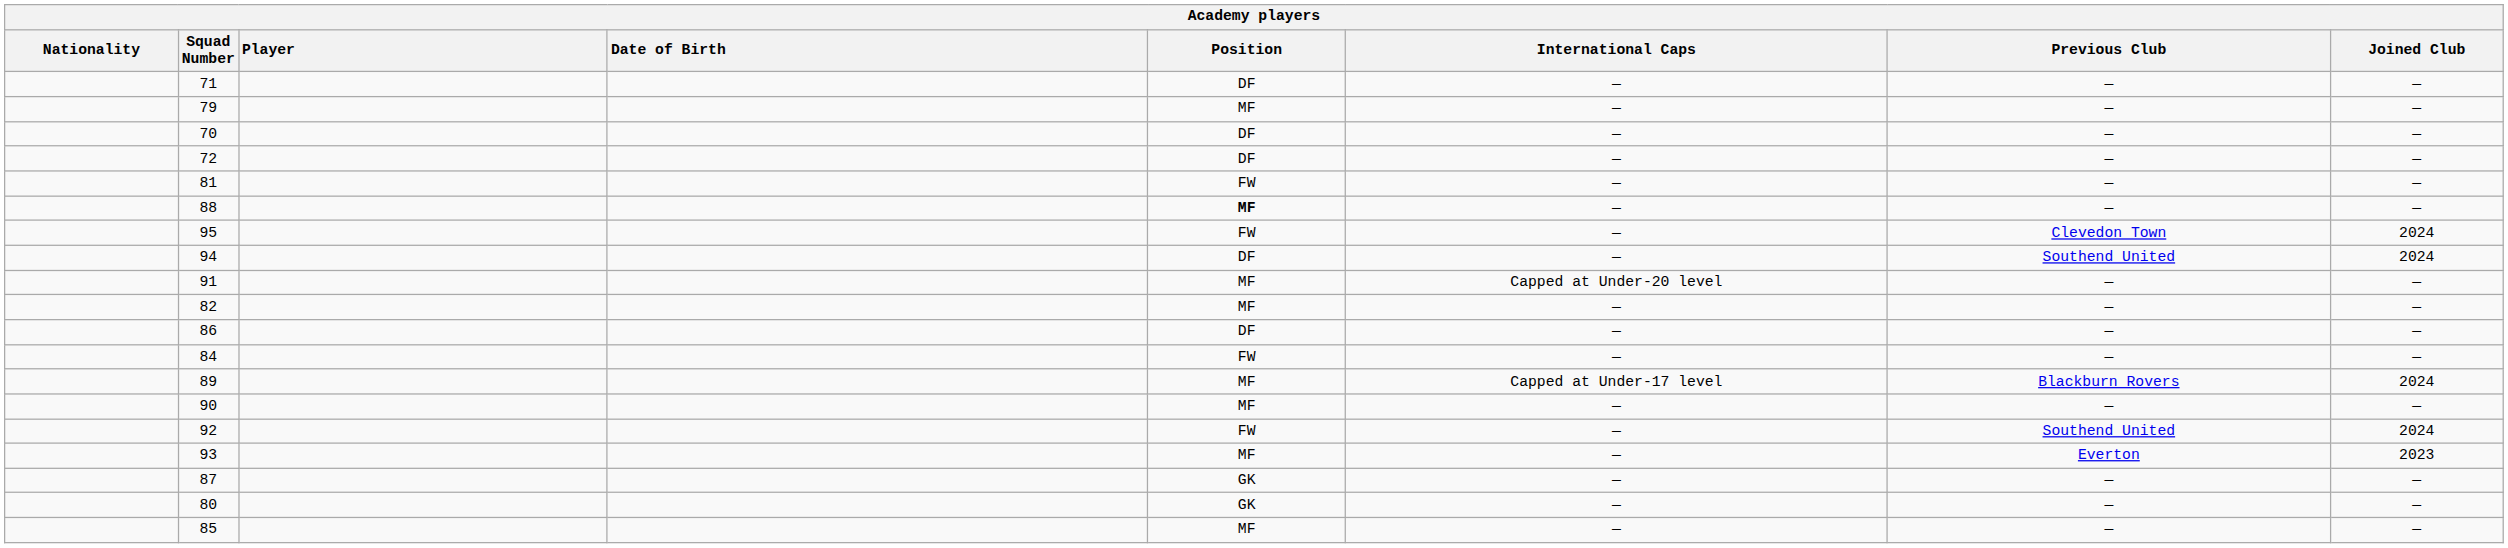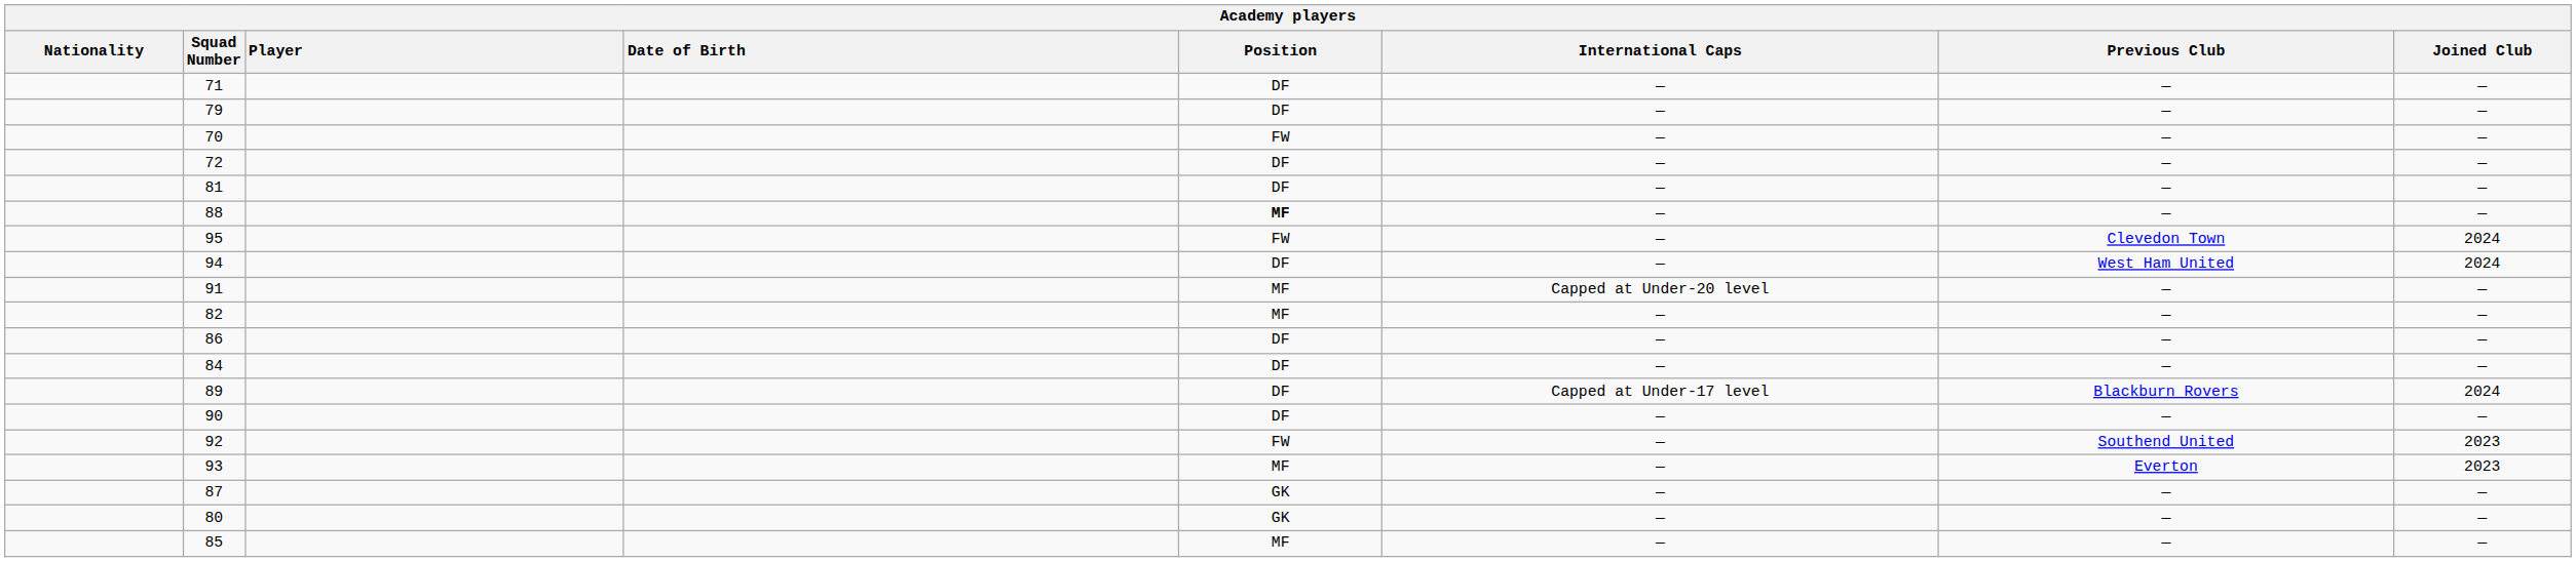 <table class="wikitable sortable" style="text-align:center; font-size:90%; width:100%;">
 <tr>
 <th colspan=100%>Academy players</th>
 </tr>
 <tr>
 <th style="width:7%;">Nationality</th>
 <th style="width:1%;">Squad Number</th>
 <th style="text-align:left; width:15%;">Player</th>
 <th style="text-align:left; width:22%;">Date of Birth</th>
 <th style="width:8%;">Position</th>
 <th style="width:22%;">International Caps</th>
 <th style="width:18%;">Previous Club</th>
 <th style="width:7%;">Joined Club</th>
 </tr>
 <tr>
 <td> </td>
 <td> 71</td>
 <td></td>
 <td></td>
 <td> DF</td>
 <td> —</td>
 <td> —</td>
 <td> —</td>
 </tr>
 <tr>
 <td> </td>
 <td> 79</td>
 <td></td>
 <td></td>
-<td> MF</td>
+<td> DF</td>
 <td> —</td>
 <td> —</td>
 <td> —</td>
 </tr>
 <tr>
 <td> </td>
 <td> 70</td>
 <td></td>
 <td></td>
-<td> DF</td>
+<td> FW</td>
 <td> —</td>
 <td> —</td>
 <td> —</td>
 </tr>
 <tr>
 <td> </td>
 <td> 72</td>
 <td></td>
 <td></td>
 <td> DF</td>
 <td> —</td>
 <td> —</td>
 <td> —</td>
 </tr>
 <tr>
 <td> </td>
 <td> 81</td>
 <td></td>
 <td></td>
-<td> FW</td>
+<td> DF</td>
 <td> —</td>
 <td> —</td>
 <td> —</td>
 </tr>
 <tr>
 <td> </td>
 <td> 88</td>
 <td></td>
 <td></td>
 <td><strong> MF</strong></td>
 <td> —</td>
 <td> —</td>
 <td> —</td>
 </tr>
 <tr>
 <td> </td>
 <td> 95</td>
 <td></td>
 <td></td>
 <td> FW</td>
 <td> —</td>
 <td> <a href='#'>Clevedon Town</a></td>
 <td> 2024</td>
 </tr>
 <tr>
 <td> </td>
 <td> 94</td>
 <td></td>
 <td></td>
 <td> DF</td>
 <td> —</td>
-<td> <a href='#'>Southend United</a></td>
+<td> <a href='#'>West Ham United</a></td>
 <td> 2024</td>
 </tr>
 <tr>
 <td> </td>
 <td> 91</td>
 <td></td>
 <td></td>
 <td> MF</td>
 <td>  Capped at Under-20 level</td>
 <td> —</td>
 <td> —</td>
 </tr>
 <tr>
 <td> </td>
 <td> 82</td>
 <td></td>
 <td></td>
 <td> MF</td>
 <td> —</td>
 <td> —</td>
 <td> —</td>
 </tr>
 <tr>
 <td> </td>
 <td> 86</td>
 <td></td>
 <td></td>
 <td> DF</td>
 <td> —</td>
 <td> —</td>
 <td> —</td>
 </tr>
 <tr>
 <td> </td>
 <td> 84</td>
 <td></td>
 <td></td>
-<td> FW</td>
+<td> DF</td>
 <td> —</td>
 <td> —</td>
 <td> —</td>
 </tr>
 <tr>
 <td> </td>
 <td> 89</td>
 <td></td>
 <td></td>
-<td> MF</td>
+<td> DF</td>
 <td>  Capped at Under-17 level</td>
 <td> <a href='#'>Blackburn Rovers</a></td>
 <td> 2024</td>
 </tr>
 <tr>
 <td> </td>
 <td> 90</td>
 <td></td>
 <td></td>
-<td> MF</td>
+<td> DF</td>
 <td> —</td>
 <td> —</td>
 <td> —</td>
 </tr>
 <tr>
 <td> </td>
 <td> 92</td>
 <td></td>
 <td></td>
 <td> FW</td>
 <td> —</td>
 <td> <a href='#'>Southend United</a></td>
-<td> 2024</td>
+<td> 2023</td>
 </tr>
 <tr>
 <td> </td>
 <td> 93</td>
 <td></td>
 <td></td>
 <td> MF</td>
 <td> —</td>
 <td> <a href='#'>Everton</a></td>
 <td> 2023</td>
 </tr>
 <tr>
 <td> </td>
 <td> 87</td>
 <td></td>
 <td></td>
 <td> GK</td>
 <td> —</td>
 <td> —</td>
 <td> —</td>
 </tr>
 <tr>
 <td> </td>
 <td> 80</td>
 <td></td>
 <td></td>
 <td> GK</td>
 <td> —</td>
 <td> —</td>
 <td> —</td>
 </tr>
 <tr>
 <td> </td>
 <td> 85</td>
 <td></td>
 <td></td>
 <td> MF</td>
 <td> —</td>
 <td> —</td>
 <td> —</td>
 </tr>
 </table>
